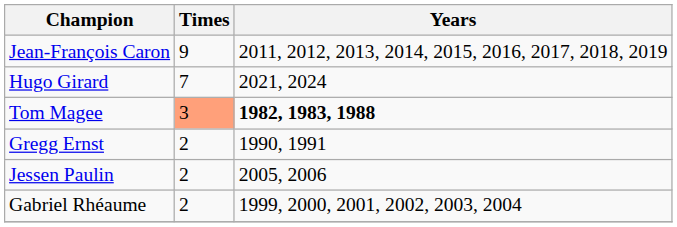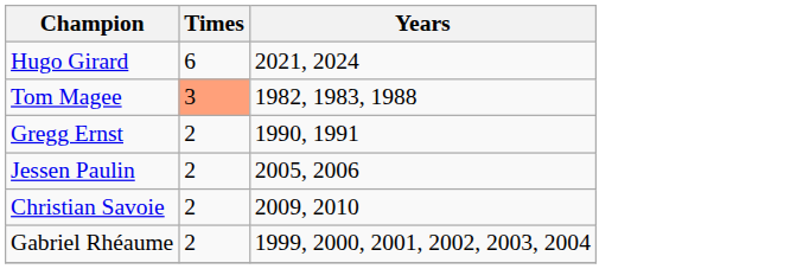 <table class="wikitable">
 <tr>
 <th>Champion</th>
 <th>Times</th>
 <th>Years</th>
 </tr>
 <tr>
-<td> <a href='#'>Jean-François Caron</a></td>
-<td>9</td>
-<td>2011, 2012, 2013, 2014, 2015, 2016, 2017, 2018, 2019</td>
-</tr>
-<tr>
 <td> <a href='#'>Hugo Girard</a></td>
-<td>7</td>
+<td>6</td>
 <td>2021, 2024</td>
 </tr>
 <tr>
 <td> <a href='#'>Tom Magee</a></td>
 <td style="background: lightsalmon;">3</td>
-<td><strong>1982, 1983, 1988</strong></td>
+<td>1982, 1983, 1988</td>
 </tr>
 <tr>
 <td> <a href='#'>Gregg Ernst</a></td>
 <td>2</td>
 <td>1990, 1991</td>
 </tr>
 <tr>
 <td> <a href='#'>Jessen Paulin</a></td>
 <td>2</td>
 <td>2005, 2006</td>
 </tr>
 <tr>
+<td> <a href='#'>Christian Savoie</a></td>
+<td>2</td>
+<td>2009, 2010</td>
+</tr>
+<tr>
 <td> Gabriel Rhéaume</td>
 <td>2</td>
 <td>1999, 2000, 2001, 2002, 2003, 2004</td>
 </tr>
 <tr>
 </tr>
 </table>
